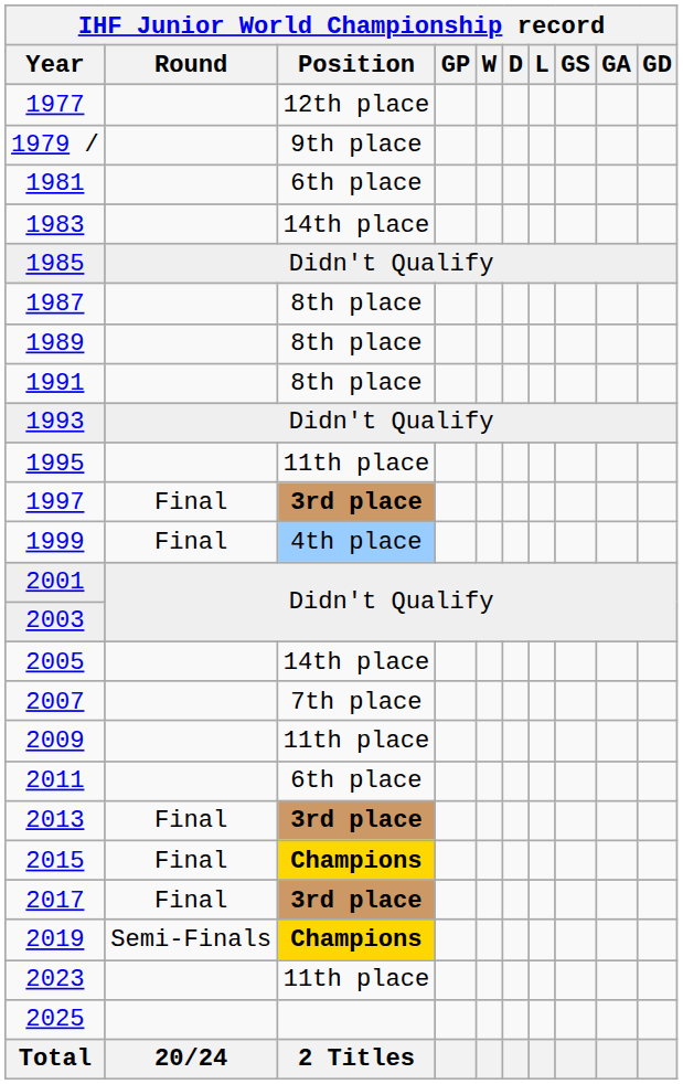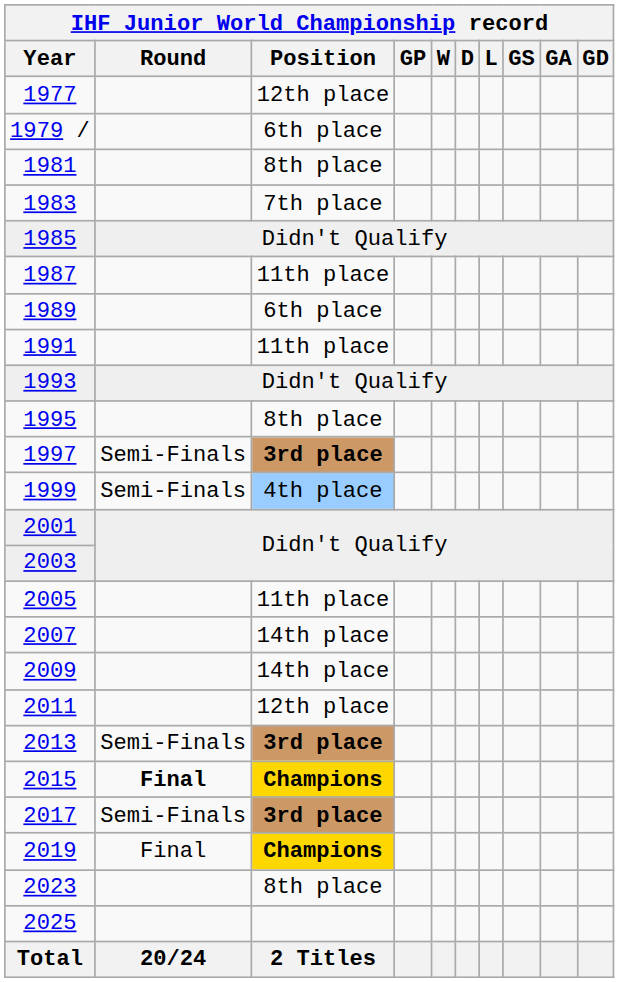 <table class="wikitable" style="text-align: center;">
 <tr>
 <th colspan="10"><a href='#'>IHF Junior World Championship</a> record</th>
 </tr>
 <tr>
 <th>Year</th>
 <th>Round</th>
 <th>Position</th>
 <th>GP</th>
 <th>W</th>
 <th>D</th>
 <th>L</th>
 <th>GS</th>
 <th>GA</th>
 <th>GD</th>
 </tr>
 <tr bgcolor="">
 <td><a href='#'>1977</a> </td>
 <td></td>
 <td>12th place</td>
 <td></td>
 <td></td>
 <td></td>
 <td></td>
 <td></td>
 <td></td>
 <td></td>
 </tr>
 <tr bgcolor="">
 <td><a href='#'>1979</a>  / </td>
 <td></td>
-<td>9th place</td>
+<td>6th place</td>
 <td></td>
 <td></td>
 <td></td>
 <td></td>
 <td></td>
 <td></td>
 <td></td>
 </tr>
 <tr bgcolor="">
 <td><a href='#'>1981</a> </td>
 <td></td>
-<td>6th place</td>
+<td>8th place</td>
 <td></td>
 <td></td>
 <td></td>
 <td></td>
 <td></td>
 <td></td>
 <td></td>
 </tr>
 <tr bgcolor="">
 <td><a href='#'>1983</a> </td>
 <td></td>
-<td>14th place</td>
+<td>7th place</td>
 <td></td>
 <td></td>
 <td></td>
 <td></td>
 <td></td>
 <td></td>
 <td></td>
 </tr>
 <tr bgcolor="efefef">
 <td><a href='#'>1985</a> </td>
 <td colspan="9">Didn't Qualify</td>
 </tr>
 <tr bgcolor="">
 <td><a href='#'>1987</a> </td>
 <td></td>
-<td>8th place</td>
+<td>11th place</td>
 <td></td>
 <td></td>
 <td></td>
 <td></td>
 <td></td>
 <td></td>
 <td></td>
 </tr>
 <tr bgcolor="">
 <td><a href='#'>1989</a> </td>
 <td></td>
-<td>8th place</td>
+<td>6th place</td>
 <td></td>
 <td></td>
 <td></td>
 <td></td>
 <td></td>
 <td></td>
 <td></td>
 </tr>
 <tr bgcolor="">
 <td><a href='#'>1991</a> </td>
 <td></td>
-<td>8th place</td>
+<td>11th place</td>
 <td></td>
 <td></td>
 <td></td>
 <td></td>
 <td></td>
 <td></td>
 <td></td>
 </tr>
 <tr bgcolor="efefef">
 <td><a href='#'>1993</a> </td>
 <td colspan="9">Didn't Qualify</td>
 </tr>
 <tr bgcolor="">
 <td><a href='#'>1995</a> </td>
 <td></td>
-<td>11th place</td>
+<td>8th place</td>
 <td></td>
 <td></td>
 <td></td>
 <td></td>
 <td></td>
 <td></td>
 <td></td>
 </tr>
 <tr bgcolor="">
 <td><a href='#'>1997</a> </td>
-<td rowspan="1">Final</td>
+<td>Semi-Finals</td>
 <td bgcolor="#cc9966"><strong>3rd</strong> <strong>place</strong> </td>
 <td></td>
 <td></td>
 <td></td>
 <td></td>
 <td></td>
 <td></td>
 <td></td>
 </tr>
 <tr bgcolor="">
 <td><a href='#'>1999</a> </td>
-<td rowspan="1">Final</td>
+<td>Semi-Finals</td>
 <td bgcolor="9acdff">4th place</td>
 <td></td>
 <td></td>
 <td></td>
 <td></td>
 <td></td>
 <td></td>
 <td></td>
 </tr>
 <tr bgcolor="efefef">
 <td><a href='#'>2001</a> </td>
 <td colspan="9" rowspan="2" Semi-Finals>Didn't Qualify</td>
 </tr>
 <tr bgcolor="efefef">
 <td><a href='#'>2003</a> </td>
 </tr>
 <tr bgcolor="">
 <td><a href='#'>2005</a> </td>
 <td></td>
-<td>14th place</td>
+<td>11th place</td>
 <td></td>
 <td></td>
 <td></td>
 <td></td>
 <td></td>
 <td></td>
 <td></td>
 </tr>
 <tr bgcolor="">
 <td><a href='#'>2007</a> </td>
 <td></td>
-<td>7th place</td>
+<td>14th place</td>
 <td></td>
 <td></td>
 <td></td>
 <td></td>
 <td></td>
 <td></td>
 <td></td>
 </tr>
 <tr bgcolor="">
 <td><a href='#'>2009</a> </td>
 <td></td>
-<td>11th place</td>
+<td>14th place</td>
 <td></td>
 <td></td>
 <td></td>
 <td></td>
 <td></td>
 <td></td>
 <td></td>
 </tr>
 <tr bgcolor="">
 <td><a href='#'>2011</a> </td>
 <td></td>
-<td>6th place</td>
+<td>12th place</td>
 <td></td>
 <td></td>
 <td></td>
 <td></td>
 <td></td>
 <td></td>
 <td></td>
 </tr>
 <tr bgcolor="">
 <td><a href='#'>2013</a> </td>
-<td rowspan="1">Final</td>
+<td>Semi-Finals</td>
 <td bgcolor="#cc9966"><strong>3rd</strong> <strong>place</strong> </td>
 <td></td>
 <td></td>
 <td></td>
 <td></td>
 <td></td>
 <td></td>
 <td></td>
 </tr>
 <tr bgcolor="">
 <td><a href='#'>2015</a> </td>
-<td rowspan="1">Final</td>
+<td rowspan="1"><strong>Final</strong></td>
 <td bgcolor="gold"><strong>Champions </strong></td>
 <td></td>
 <td></td>
 <td></td>
 <td></td>
 <td></td>
 <td></td>
 <td></td>
 </tr>
 <tr bgcolor="">
 <td><a href='#'>2017</a> </td>
-<td rowspan="1">Final</td>
+<td>Semi-Finals</td>
 <td bgcolor="#cc9966"><strong>3rd place</strong> </td>
 <td></td>
 <td></td>
 <td></td>
 <td></td>
 <td></td>
 <td></td>
 <td></td>
 </tr>
 <tr bgcolor="">
 <td><a href='#'>2019</a> </td>
-<td>Semi-Finals</td>
+<td rowspan="1">Final</td>
 <td bgcolor="gold"><strong>Champions </strong></td>
 <td></td>
 <td></td>
 <td></td>
 <td></td>
 <td></td>
 <td></td>
 <td></td>
 </tr>
 <tr bgcolor="">
 <td><a href='#'>2023</a>  </td>
 <td></td>
-<td>11th place</td>
+<td>8th place</td>
 <td></td>
 <td></td>
 <td></td>
 <td></td>
 <td></td>
 <td></td>
 <td></td>
 </tr>
 <tr>
 <td><a href='#'>2025</a> </td>
 <td></td>
 <td></td>
 <td></td>
 <td></td>
 <td></td>
 <td></td>
 <td></td>
 <td></td>
 <td></td>
 </tr>
 <tr>
 <th>Total</th>
 <th>20/24</th>
 <th>2 Titles</th>
 <th></th>
 <th></th>
 <th></th>
 <th></th>
 <th></th>
 <th></th>
 <th></th>
 </tr>
 </table>
